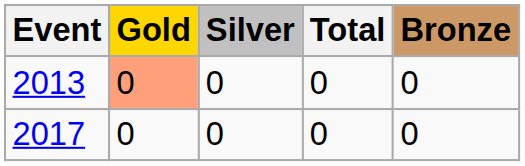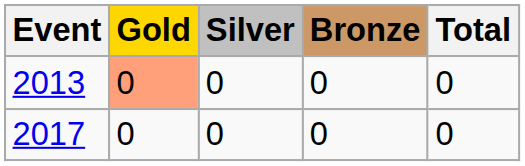 <table class="wikitable">
 <tr>
 <th>Event</th>
 <td style="background:gold; font-weight:bold;">Gold</td>
 <td style="background:silver; font-weight:bold;">Silver</td>
+<td style="background:#c96; font-weight:bold;">Bronze</td>
 <th>Total</th>
-<td style="background:#c96; font-weight:bold;">Bronze</td>
 </tr>
 <tr>
 <td><a href='#'>2013</a></td>
 <td style="background: lightsalmon;">0</td>
 <td>0</td>
 <td>0</td>
 <td>0</td>
 </tr>
 <tr>
 <td><a href='#'>2017</a></td>
 <td>0</td>
 <td>0</td>
 <td>0</td>
 <td>0</td>
 </tr>
 </table>
